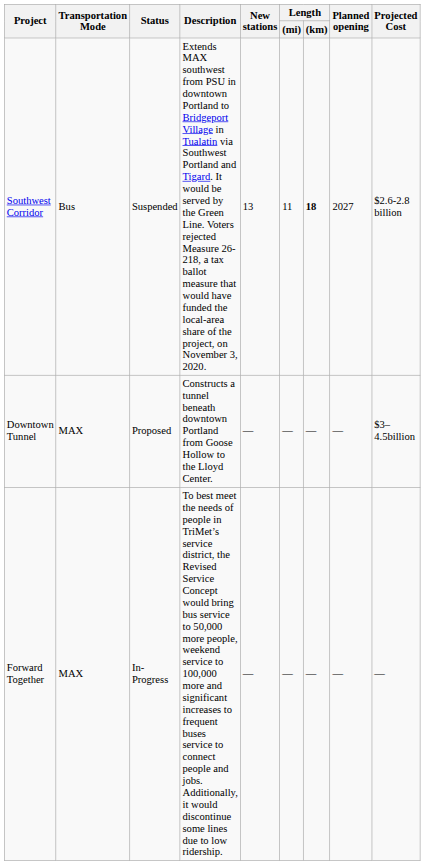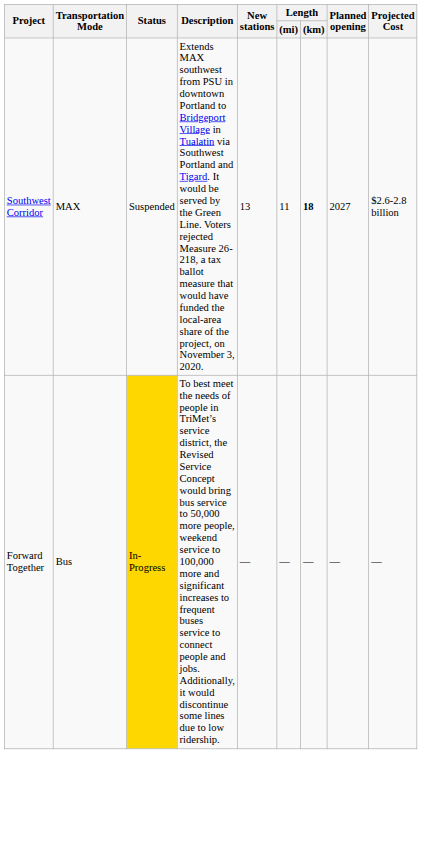 <table class="wikitable sortable">
 <tr>
 <th rowspan="2" class="unsortable" scope="col">Project</th>
 <th rowspan="2">Transportation Mode</th>
 <th rowspan="2" scope="col">Status</th>
 <th rowspan="2" class="unsortable" scope="col">Description</th>
 <th rowspan="2" scope="col">New<br>stations</th>
 <th colspan="2" scope="col">Length</th>
 <th rowspan="2" scope="col">Planned<br>opening</th>
 <th rowspan="2" scope="col">Projected<br>Cost</th>
 </tr>
 <tr>
 <th scope="col">(mi)</th>
 <th scope="col">(km)</th>
 </tr>
 <tr>
 <td><a href='#'>Southwest Corridor</a></td>
-<td>Bus</td>
+<td>MAX</td>
 <td>Suspended</td>
 <td>Extends MAX southwest from PSU in downtown Portland to <a href='#'>Bridgeport Village</a> in <a href='#'>Tualatin</a> via Southwest Portland and <a href='#'>Tigard</a>. It would be served by the Green Line. Voters rejected Measure 26-218, a tax ballot measure that would have funded the local-area share of the project, on November 3, 2020.</td>
 <td>13</td>
 <td>11</td>
 <td><strong>18</strong></td>
 <td>2027</td>
 <td>$2.6-2.8 billion</td>
 </tr>
 <tr>
-<td scope="row">Downtown Tunnel</td>
-<td>MAX</td>
-<td>Proposed</td>
-<td>Constructs a tunnel beneath downtown Portland from Goose Hollow to the Lloyd Center.</td>
-<td>—</td>
-<td>—</td>
-<td>—</td>
-<td>—</td>
-<td>$3–4.5billion</td>
-</tr>
-<tr>
 <td>Forward Together</td>
-<td>MAX</td>
-<td>In-Progress</td>
+<td>Bus</td>
+<td style="background: gold;">In-Progress</td>
 <td>To best meet the needs of people in TriMet’s service district, the Revised Service Concept would bring bus service to 50,000 more people, weekend service to 100,000 more and significant increases to frequent buses service to connect people and jobs. Additionally, it would discontinue some lines due to low ridership.</td>
 <td>—</td>
 <td>—</td>
 <td>—</td>
 <td>—</td>
 <td>—</td>
 </tr>
 </table>
